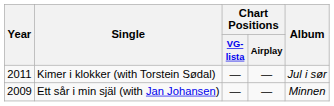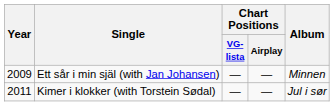 <table class="wikitable">
 <tr>
 <th rowspan="2">Year</th>
 <th rowspan="2">Single</th>
 <th colspan="2">Chart Positions</th>
 <th rowspan="2">Album</th>
 </tr>
 <tr>
 <th width="30"><small><a href='#'>VG-lista</a></small></th>
 <th width="30"><small>Airplay</small></th>
 </tr>
 <tr>
+<td align="center" rowspan="1">2009</td>
+<td>Ett sår i min själ (with <a href='#'>Jan Johansen</a>)</td>
+<td align="center">—</td>
+<td align="center">—</td>
+<td align="center" rowspan="1"><em>Minnen</em></td>
+</tr>
+<tr>
 <td align="center" rowspan="1">2011</td>
 <td>Kimer i klokker (with Torstein Sødal)</td>
 <td align="center">—</td>
 <td align="center">—</td>
 <td align="center" rowspan="1"><em>Jul i sør</em></td>
 </tr>
-<tr>
-<td align="center" rowspan="1">2009</td>
-<td>Ett sår i min själ (with <a href='#'>Jan Johansen</a>)</td>
-<td align="center">—</td>
-<td align="center">—</td>
-<td align="center" rowspan="1"><em>Minnen</em></td>
-</tr>
 </table>
